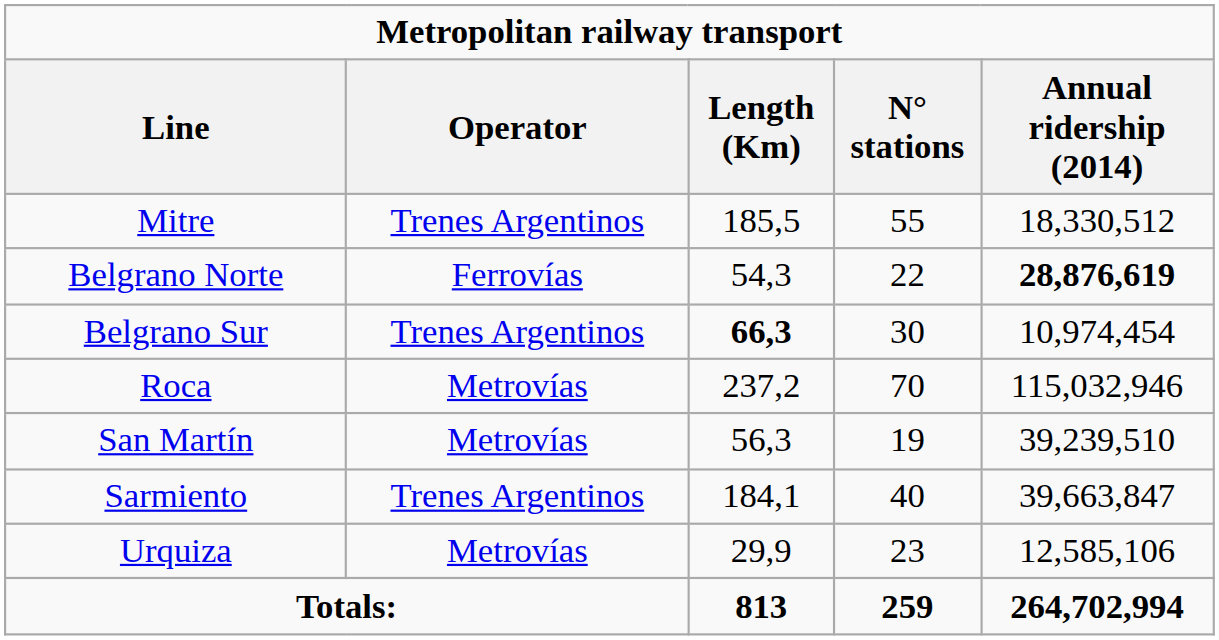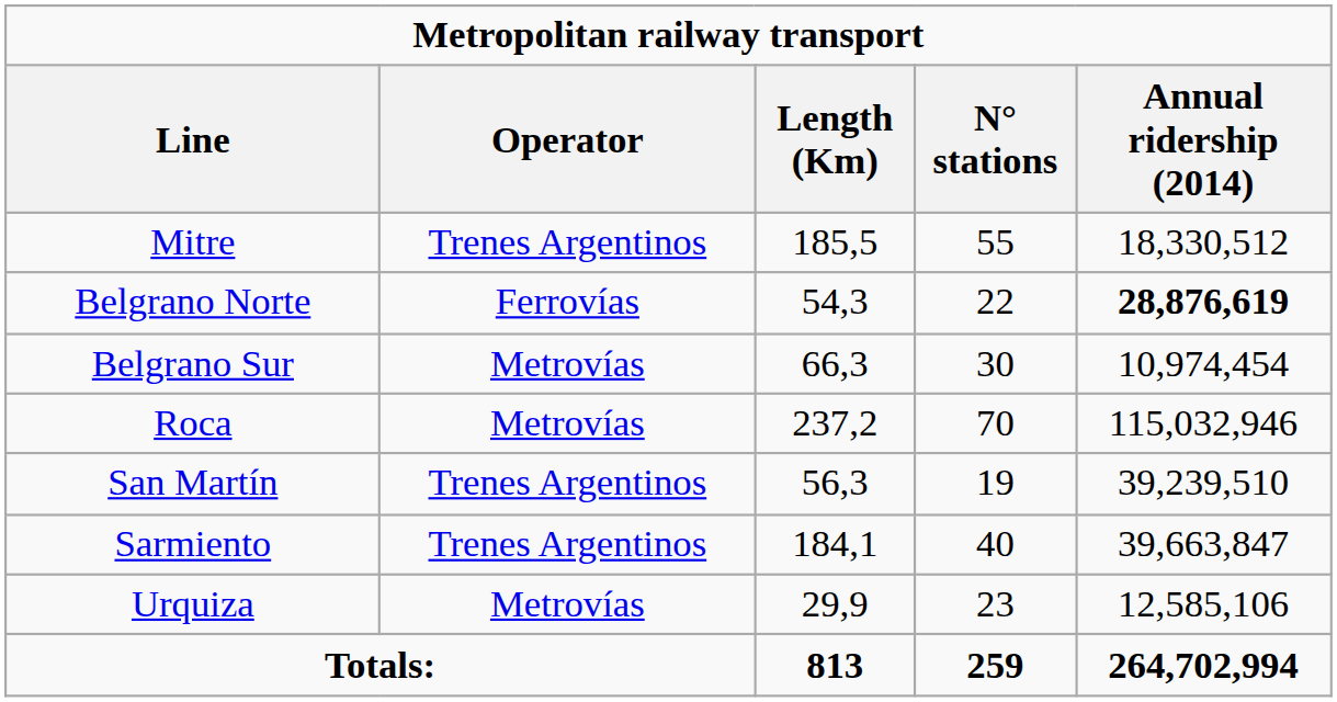 <table class="wikitable" style="text-align:center">
 <tr>
 <td colspan=5 style="text-align:center;"><strong>Metropolitan railway transport</strong></td>
 </tr>
 <tr>
 <th width=150px>Line</th>
 <th width=150px>Operator</th>
 <th width=60px>Length (Km)</th>
 <th width=60px>N° stations</th>
 <th width=100px>Annual ridership (2014)</th>
 </tr>
 <tr>
 <td><a href='#'>Mitre</a></td>
 <td><a href='#'>Trenes Argentinos</a></td>
 <td>185,5</td>
 <td>55</td>
 <td>18,330,512</td>
 </tr>
 <tr>
 <td><a href='#'>Belgrano Norte</a></td>
 <td><a href='#'>Ferrovías</a></td>
 <td>54,3</td>
 <td>22</td>
 <td><strong>28,876,619</strong></td>
 </tr>
 <tr>
 <td><a href='#'>Belgrano Sur</a></td>
-<td><a href='#'>Trenes Argentinos</a></td>
-<td><strong>66,3</strong></td>
+<td><a href='#'>Metrovías</a></td>
+<td>66,3</td>
 <td>30</td>
 <td>10,974,454</td>
 </tr>
 <tr>
 <td><a href='#'>Roca</a></td>
 <td><a href='#'>Metrovías</a></td>
 <td>237,2</td>
 <td>70</td>
 <td>115,032,946</td>
 </tr>
 <tr>
 <td><a href='#'>San Martín</a></td>
-<td><a href='#'>Metrovías</a></td>
+<td><a href='#'>Trenes Argentinos</a></td>
 <td>56,3</td>
 <td>19</td>
 <td>39,239,510</td>
 </tr>
 <tr>
 <td><a href='#'>Sarmiento</a></td>
 <td><a href='#'>Trenes Argentinos</a></td>
 <td>184,1</td>
 <td>40</td>
 <td>39,663,847</td>
 </tr>
 <tr>
 <td><a href='#'>Urquiza</a></td>
 <td><a href='#'>Metrovías</a></td>
 <td>29,9</td>
 <td>23</td>
 <td>12,585,106</td>
 </tr>
 <tr>
 <td colspan=2><strong>Totals:</strong></td>
 <td><strong>813</strong></td>
 <td><strong>259</strong></td>
 <td><strong>264,702,994</strong></td>
 </tr>
 </table>
